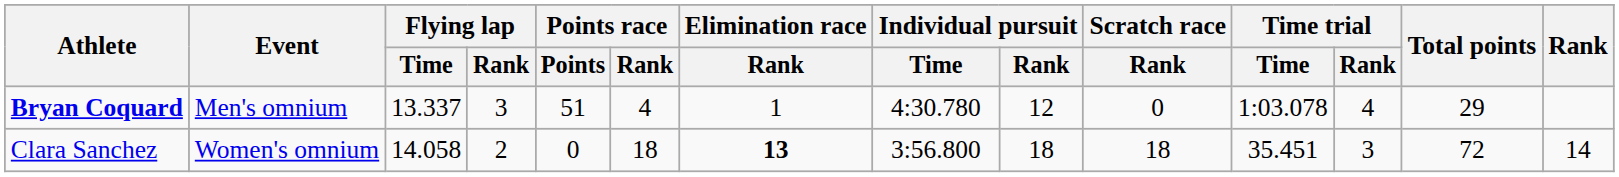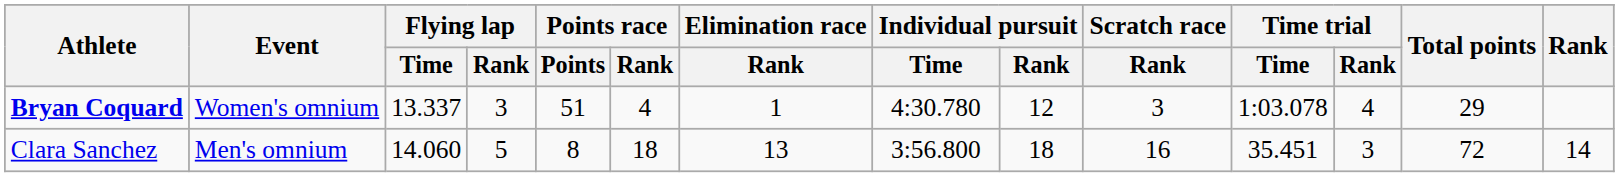 <table class="wikitable" style="font-size:90%">
 <tr>
 <th rowspan="2">Athlete</th>
 <th rowspan="2">Event</th>
 <th colspan=2>Flying lap</th>
 <th colspan=2>Points race</th>
 <th>Elimination race</th>
 <th colspan=2>Individual pursuit</th>
 <th>Scratch race</th>
 <th colspan=2>Time trial</th>
 <th rowspan=2>Total points</th>
 <th rowspan=2>Rank</th>
 </tr>
 <tr style="font-size:95%">
 <th>Time</th>
 <th>Rank</th>
 <th>Points</th>
 <th>Rank</th>
 <th>Rank</th>
 <th>Time</th>
 <th>Rank</th>
 <th>Rank</th>
 <th>Time</th>
 <th>Rank</th>
 </tr>
 <tr align=center>
 <td align=left><strong><a href='#'>Bryan Coquard</a></strong></td>
-<td align=left><a href='#'>Men's omnium</a></td>
+<td align=left><a href='#'>Women's omnium</a></td>
 <td>13.337</td>
 <td>3</td>
 <td>51</td>
 <td>4</td>
 <td>1</td>
 <td>4:30.780</td>
 <td>12</td>
-<td>0</td>
+<td>3</td>
 <td>1:03.078</td>
 <td>4</td>
 <td>29</td>
 <td></td>
 </tr>
 <tr align=center>
 <td align=left><a href='#'>Clara Sanchez</a></td>
-<td align=left><a href='#'>Women's omnium</a></td>
-<td>14.058</td>
-<td>2</td>
-<td>0</td>
+<td align=left><a href='#'>Men's omnium</a></td>
+<td>14.060</td>
+<td>5</td>
+<td>8</td>
 <td>18</td>
-<td><strong>13</strong></td>
+<td>13</td>
 <td>3:56.800</td>
 <td>18</td>
-<td>18</td>
+<td>16</td>
 <td>35.451</td>
 <td>3</td>
 <td>72</td>
 <td>14</td>
 </tr>
 </table>
